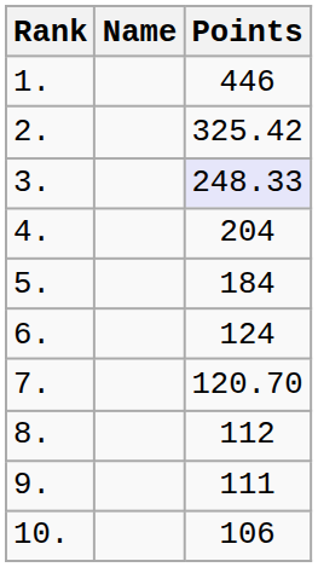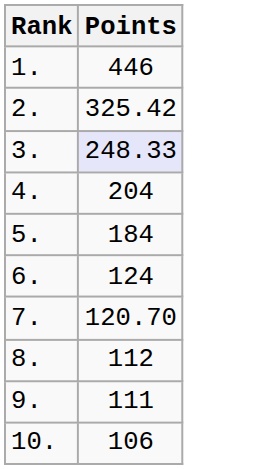 <table class="wikitable sortable">
 <tr>
 <th>Rank</th>
-<th>Name</th>
 <th>Points</th>
 </tr>
 <tr>
 <td>1.</td>
-<td></td>
 <td align=center>446</td>
 </tr>
 <tr>
 <td>2.</td>
-<td></td>
 <td align=center>325.42</td>
 </tr>
 <tr>
 <td>3.</td>
-<td></td>
 <td align=center style="background: lavender;">248.33</td>
 </tr>
 <tr>
 <td>4.</td>
-<td></td>
 <td align=center>204</td>
 </tr>
 <tr>
 <td>5.</td>
-<td></td>
 <td align=center>184</td>
 </tr>
 <tr>
 <td>6.</td>
-<td></td>
 <td align=center>124</td>
 </tr>
 <tr>
 <td>7.</td>
-<td></td>
 <td align=center>120.70</td>
 </tr>
 <tr>
 <td>8.</td>
-<td></td>
 <td align=center>112</td>
 </tr>
 <tr>
 <td>9.</td>
-<td></td>
 <td align=center>111</td>
 </tr>
 <tr>
 <td>10.</td>
-<td></td>
 <td align=center>106</td>
 </tr>
 </table>
